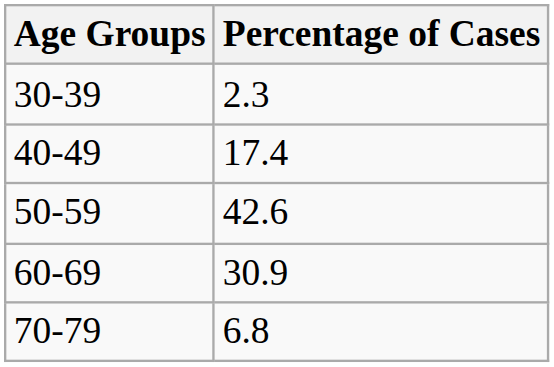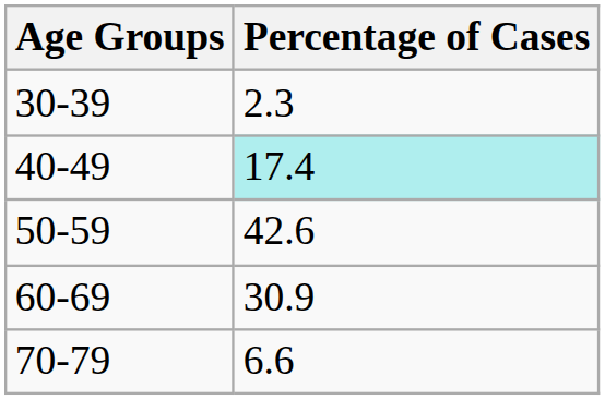 <table class="wikitable">
 <tr>
 <th>Age Groups</th>
 <th>Percentage of Cases</th>
 </tr>
 <tr>
 <td>30-39</td>
 <td>2.3</td>
 </tr>
 <tr>
 <td>40-49</td>
-<td>17.4</td>
+<td style="background: paleturquoise;">17.4</td>
 </tr>
 <tr>
 <td>50-59</td>
 <td>42.6</td>
 </tr>
 <tr>
 <td>60-69</td>
 <td>30.9</td>
 </tr>
 <tr>
 <td>70-79</td>
-<td>6.8</td>
+<td>6.6</td>
 </tr>
 </table>
